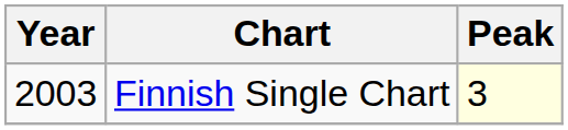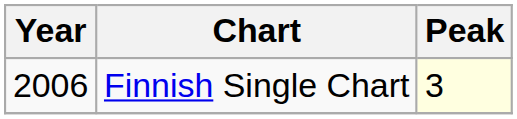 <table class="wikitable">
 <tr>
 <th>Year</th>
 <th>Chart</th>
 <th>Peak</th>
 </tr>
 <tr>
-<td>2003</td>
+<td>2006</td>
 <td><a href='#'>Finnish</a> Single Chart</td>
 <td style="background: lightyellow;">3</td>
 </tr>
 <tr>
 </tr>
 </table>
